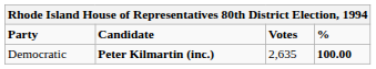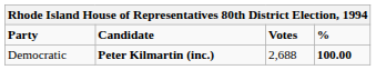 <table class="wikitable">
 <tr>
 <th colspan="4">Rhode Island House of Representatives 80th District Election, 1994</th>
 </tr>
 <tr>
 <td><strong>Party</strong></td>
 <td><strong>Candidate</strong></td>
 <td><strong>Votes</strong></td>
 <td><strong>%</strong></td>
 </tr>
 <tr>
 <td>Democratic</td>
 <td><strong>Peter Kilmartin (inc.)</strong></td>
-<td>2,635</td>
+<td>2,688</td>
 <td><strong>100.00</strong></td>
 </tr>
 </table>
